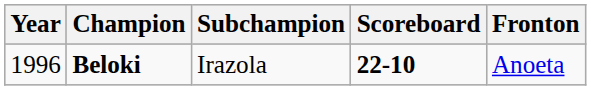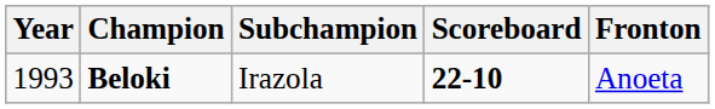 <table class="wikitable">
 <tr>
 <th>Year</th>
 <th>Champion</th>
 <th>Subchampion</th>
 <th>Scoreboard</th>
 <th>Fronton</th>
 </tr>
 <tr>
-<td>1996</td>
+<td>1993</td>
 <td><strong>Beloki</strong></td>
 <td>Irazola</td>
 <td><strong>22-10</strong></td>
 <td><a href='#'>Anoeta</a></td>
 </tr>
 </table>
